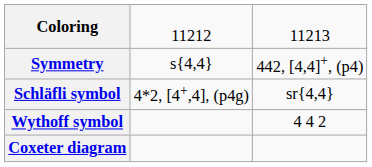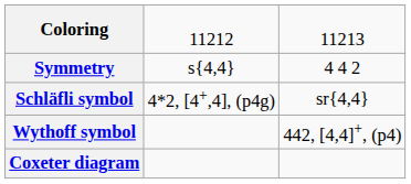 <table class=wikitable>
 <tr align=center>
 <th>Coloring</th>
 <td><br>11212</td>
 <td><br>11213</td>
 </tr>
 <tr align=center>
 <th><a href='#'>Symmetry</a></th>
 <td>s{4,4}</td>
-<td>442, [4,4]<sup>+</sup>, (p4)</td>
+<td> 4 4 2</td>
 </tr>
 <tr align=center>
 <th><a href='#'>Schläfli symbol</a></th>
 <td>4*2, [4<sup>+</sup>,4], (p4g)</td>
 <td>sr{4,4}</td>
 </tr>
 <tr align=center>
 <th><a href='#'>Wythoff symbol</a></th>
 <td></td>
-<td> 4 4 2</td>
+<td>442, [4,4]<sup>+</sup>, (p4)</td>
 </tr>
 <tr align=center>
 <th><a href='#'>Coxeter diagram</a></th>
 <td></td>
 <td></td>
 </tr>
 </table>
